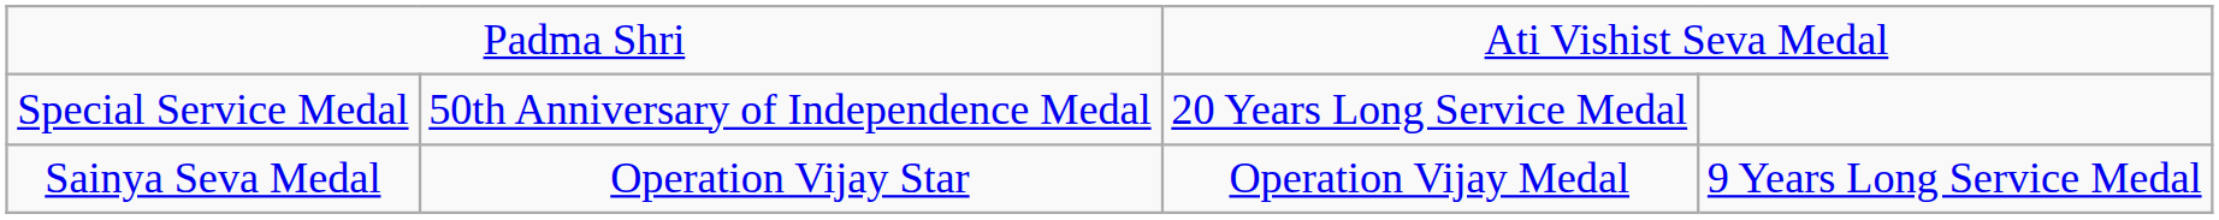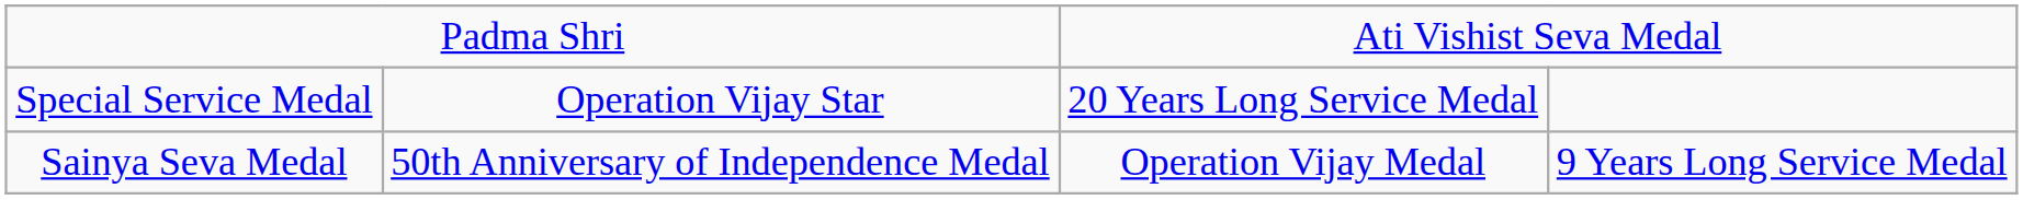 <table class="wikitable" style="margin:1em auto; text-align:center;">
 <tr>
 <td colspan="2"><a href='#'>Padma Shri</a></td>
 <td colspan="2"><a href='#'>Ati Vishist Seva Medal</a></td>
 </tr>
 <tr>
 <td><a href='#'>Special Service Medal</a></td>
-<td><a href='#'>50th Anniversary of Independence Medal</a></td>
+<td><a href='#'>Operation Vijay Star</a></td>
 <td><a href='#'>20 Years Long Service Medal</a></td>
 </tr>
 <tr>
 <td><a href='#'>Sainya Seva Medal</a></td>
-<td><a href='#'>Operation Vijay Star</a></td>
+<td><a href='#'>50th Anniversary of Independence Medal</a></td>
 <td><a href='#'>Operation Vijay Medal</a></td>
 <td><a href='#'>9 Years Long Service Medal</a></td>
 </tr>
 </table>
